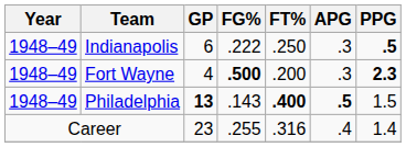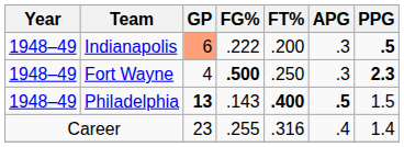 <table class="wikitable sortable" style="font-size:95%; text-align:right;">
 <tr>
 <th>Year</th>
 <th>Team</th>
 <th>GP</th>
 <th>FG%</th>
 <th>FT%</th>
 <th>APG</th>
 <th>PPG</th>
 </tr>
 <tr>
 <td style="text-align:left;"><a href='#'>1948–49</a></td>
 <td style="text-align:left;"><a href='#'>Indianapolis</a></td>
-<td>6</td>
+<td style="background: lightsalmon;">6</td>
 <td>.222</td>
-<td>.250</td>
+<td>.200</td>
 <td>.3</td>
 <td><strong>.5</strong></td>
 </tr>
 <tr>
 <td style="text-align:left;"><a href='#'>1948–49</a></td>
 <td style="text-align:left;"><a href='#'>Fort Wayne</a></td>
 <td>4</td>
 <td><strong>.500</strong></td>
-<td>.200</td>
+<td>.250</td>
 <td>.3</td>
 <td><strong>2.3</strong></td>
 </tr>
 <tr>
 <td style="text-align:left;"><a href='#'>1948–49</a></td>
 <td style="text-align:left;"><a href='#'>Philadelphia</a></td>
 <td><strong>13</strong></td>
 <td>.143</td>
 <td><strong>.400</strong></td>
 <td><strong>.5</strong></td>
 <td>1.5</td>
 </tr>
 <tr>
 <td style="text-align:center;" colspan="2">Career</td>
 <td>23</td>
 <td>.255</td>
 <td>.316</td>
 <td>.4</td>
 <td>1.4</td>
 </tr>
 <tr>
 </tr>
 </table>
